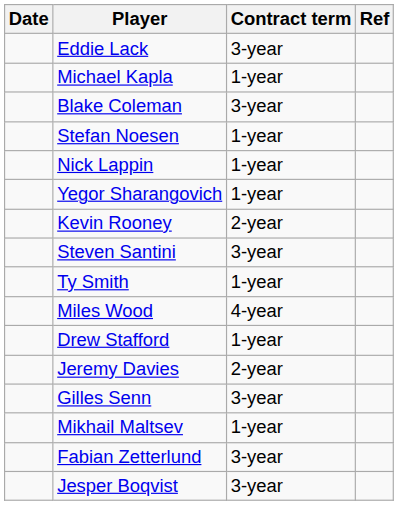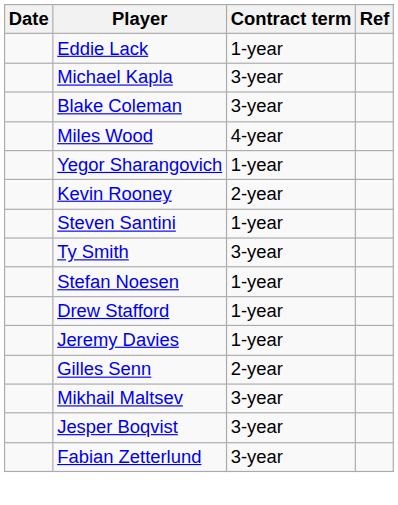 <table class="wikitable">
 <tr>
 <th>Date</th>
 <th>Player</th>
 <th>Contract term</th>
 <th>Ref</th>
 </tr>
 <tr>
 <td></td>
 <td><a href='#'>Eddie Lack</a></td>
-<td>3-year</td>
+<td>1-year</td>
 <td></td>
 </tr>
 <tr>
 <td></td>
 <td><a href='#'>Michael Kapla</a></td>
-<td>1-year</td>
+<td>3-year</td>
 <td></td>
 </tr>
 <tr>
 <td></td>
 <td><a href='#'>Blake Coleman</a></td>
 <td>3-year</td>
 <td></td>
 </tr>
 <tr>
 <td></td>
-<td><a href='#'>Stefan Noesen</a></td>
-<td>1-year</td>
-<td></td>
-</tr>
-<tr>
-<td></td>
-<td><a href='#'>Nick Lappin</a></td>
-<td>1-year</td>
+<td><a href='#'>Miles Wood</a></td>
+<td>4-year</td>
 <td></td>
 </tr>
 <tr>
 <td></td>
 <td><a href='#'>Yegor Sharangovich</a></td>
 <td>1-year</td>
 <td></td>
 </tr>
 <tr>
 <td></td>
 <td><a href='#'>Kevin Rooney</a></td>
 <td>2-year</td>
 <td></td>
 </tr>
 <tr>
 <td></td>
 <td><a href='#'>Steven Santini</a></td>
+<td>1-year</td>
+<td></td>
+</tr>
+<tr>
+<td></td>
+<td><a href='#'>Ty Smith</a></td>
 <td>3-year</td>
 <td></td>
 </tr>
 <tr>
 <td></td>
-<td><a href='#'>Ty Smith</a></td>
+<td><a href='#'>Stefan Noesen</a></td>
 <td>1-year</td>
-<td></td>
-</tr>
-<tr>
-<td></td>
-<td><a href='#'>Miles Wood</a></td>
-<td>4-year</td>
 <td></td>
 </tr>
 <tr>
 <td></td>
 <td><a href='#'>Drew Stafford</a></td>
 <td>1-year</td>
 <td></td>
 </tr>
 <tr>
 <td></td>
 <td><a href='#'>Jeremy Davies</a></td>
+<td>1-year</td>
+<td></td>
+</tr>
+<tr>
+<td></td>
+<td><a href='#'>Gilles Senn</a></td>
 <td>2-year</td>
 <td></td>
 </tr>
 <tr>
 <td></td>
-<td><a href='#'>Gilles Senn</a></td>
-<td>3-year</td>
-<td></td>
-</tr>
-<tr>
-<td></td>
 <td><a href='#'>Mikhail Maltsev</a></td>
-<td>1-year</td>
-<td></td>
-</tr>
-<tr>
-<td></td>
-<td><a href='#'>Fabian Zetterlund</a></td>
 <td>3-year</td>
 <td></td>
 </tr>
 <tr>
 <td></td>
 <td><a href='#'>Jesper Boqvist</a></td>
 <td>3-year</td>
 <td></td>
 </tr>
+<tr>
+<td></td>
+<td><a href='#'>Fabian Zetterlund</a></td>
+<td>3-year</td>
+<td></td>
+</tr>
 </table>
